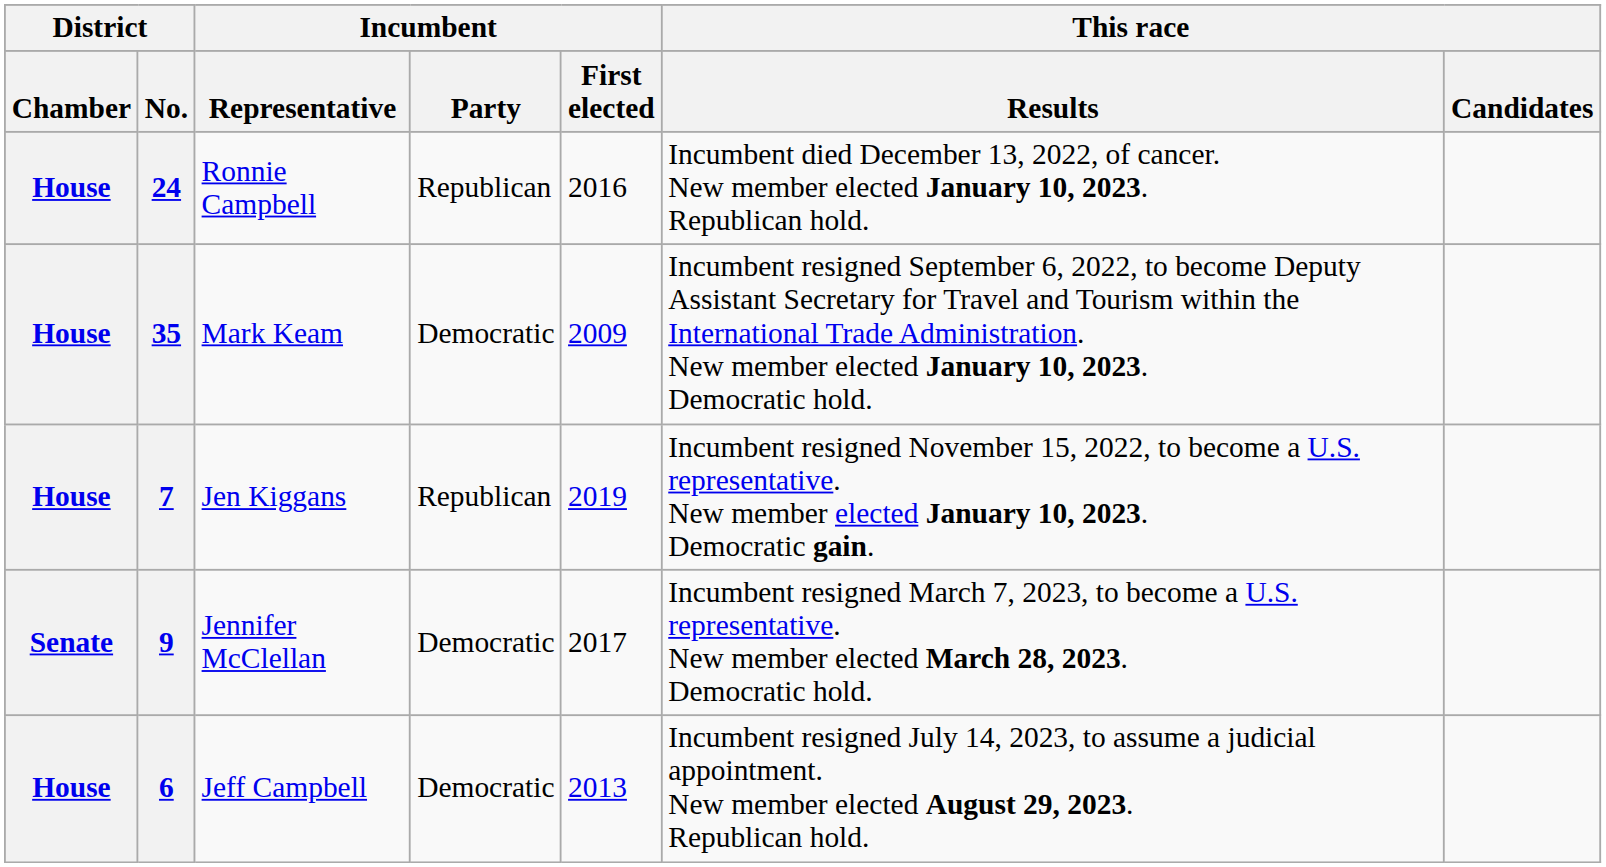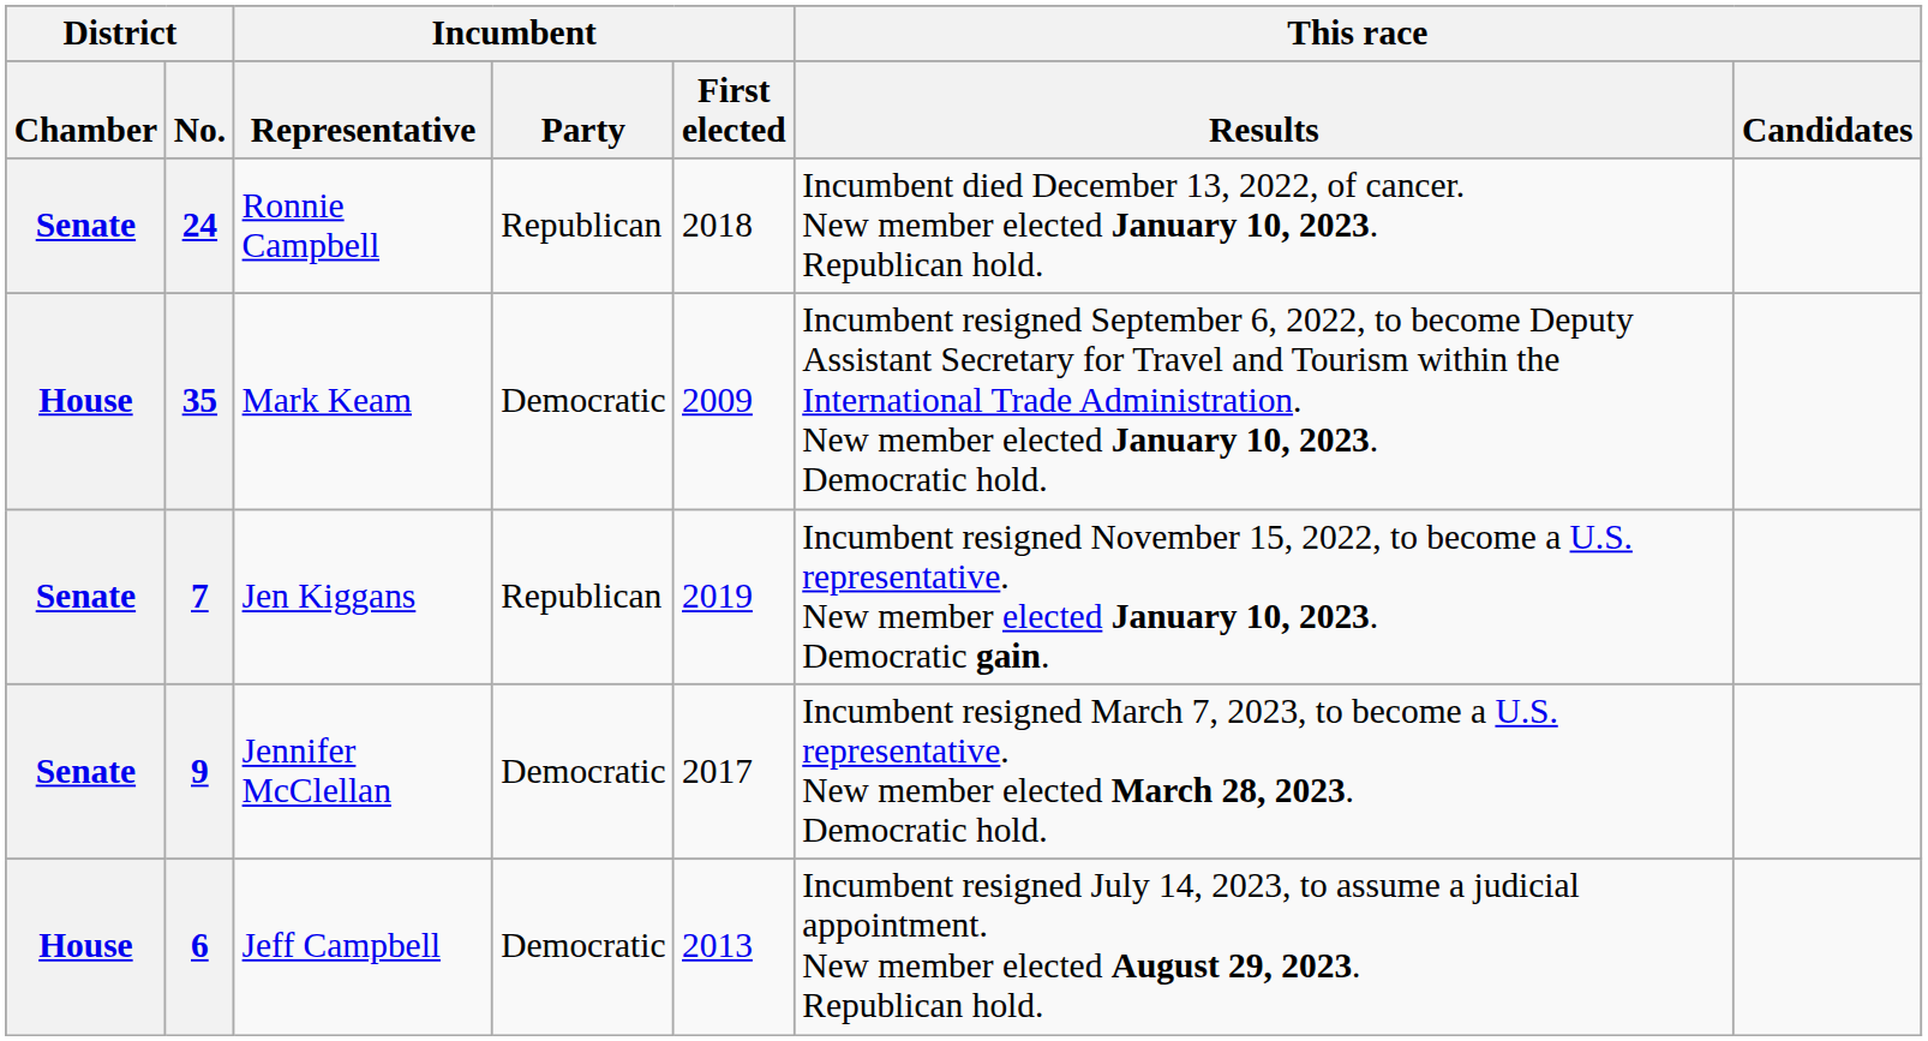 <table class="wikitable sortable">
 <tr valign=bottom>
 <th colspan="2">District</th>
 <th colspan="3">Incumbent</th>
 <th colspan="2">This race</th>
 </tr>
 <tr valign=bottom>
 <th>Chamber</th>
 <th>No.</th>
 <th>Representative</th>
 <th>Party</th>
 <th>First<br>elected</th>
 <th>Results</th>
 <th>Candidates</th>
 </tr>
 <tr>
-<th><a href='#'>House</a></th>
+<th><a href='#'>Senate</a></th>
 <th><a href='#'>24</a></th>
 <td><a href='#'>Ronnie Campbell</a></td>
 <td>Republican</td>
-<td>2016<br></td>
+<td>2018<br></td>
 <td data-sort-value=1/10/2023 >Incumbent died December 13, 2022, of cancer.<br>New member elected <strong>January 10, 2023</strong>.<br>Republican hold.</td>
 <td nowrap></td>
 </tr>
 <tr>
 <th><a href='#'>House</a></th>
 <th><a href='#'>35</a></th>
 <td><a href='#'>Mark Keam</a></td>
 <td>Democratic</td>
 <td><a href='#'>2009</a></td>
 <td data-sort-value=1/10/2023 >Incumbent resigned September 6, 2022, to become Deputy Assistant Secretary for Travel and Tourism within the <a href='#'>International Trade Administration</a>.<br>New member elected <strong>January 10, 2023</strong>.<br>Democratic hold.</td>
 <td nowrap></td>
 </tr>
 <tr>
-<th><a href='#'>House</a></th>
+<th><a href='#'>Senate</a></th>
 <th><a href='#'>7</a></th>
 <td><a href='#'>Jen Kiggans</a></td>
 <td>Republican</td>
 <td><a href='#'>2019</a></td>
 <td data-sort-value=1/10/2023 >Incumbent resigned November 15, 2022, to become a <a href='#'>U.S. representative</a>.<br>New member <a href='#'>elected</a> <strong>January 10, 2023</strong>.<br>Democratic <strong>gain</strong>.</td>
 <td nowrap></td>
 </tr>
 <tr>
 <th><a href='#'>Senate</a></th>
 <th><a href='#'>9</a></th>
 <td><a href='#'>Jennifer McClellan</a></td>
 <td>Democratic</td>
 <td>2017<br></td>
 <td>Incumbent resigned March 7, 2023, to become a <a href='#'>U.S. representative</a>.<br>New member elected <strong>March 28, 2023</strong>.<br>Democratic hold.</td>
 <td nowrap></td>
 </tr>
 <tr>
 <th><a href='#'>House</a></th>
 <th><a href='#'>6</a></th>
 <td><a href='#'>Jeff Campbell</a></td>
 <td>Democratic</td>
 <td><a href='#'>2013</a></td>
 <td>Incumbent resigned July 14, 2023, to assume a judicial appointment.<br>New member elected <strong>August 29, 2023</strong>.<br>Republican hold.</td>
 <td nowrap></td>
 </tr>
 </table>
